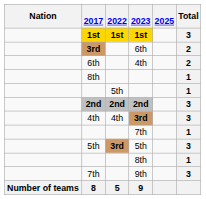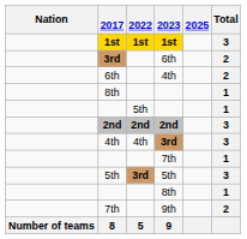 <table class="wikitable" style="text-align:center; font-size:90%">
 <tr>
 <th width=120px>Nation</th>
 <th><br><a href='#'>2017</a></th>
 <th><br><a href='#'>2022</a></th>
 <th><br><a href='#'>2023</a></th>
 <th><br><a href='#'>2025</a></th>
 <th>Total</th>
 </tr>
 <tr>
 <td align=left></td>
 <td bgcolor=gold><strong>1st</strong></td>
 <td bgcolor=gold><strong>1st</strong></td>
 <td bgcolor=gold><strong>1st</strong></td>
 <td></td>
 <th>3</th>
 </tr>
 <tr>
 <td align=left></td>
 <td bgcolor=#cc9966><strong>3rd</strong></td>
 <td></td>
 <td>6th</td>
 <td></td>
 <th>2</th>
 </tr>
 <tr>
 <td align=left></td>
 <td>6th</td>
 <td></td>
 <td>4th</td>
 <td></td>
 <th>2</th>
 </tr>
 <tr>
 <td align=left></td>
 <td>8th</td>
 <td></td>
 <td></td>
 <td></td>
 <th>1</th>
 </tr>
 <tr>
 <td align=left></td>
 <td></td>
 <td>5th</td>
 <td></td>
 <td></td>
 <th>1</th>
 </tr>
 <tr>
 <td align=left></td>
 <td bgcolor=silver><strong>2nd</strong></td>
 <td bgcolor=silver><strong>2nd</strong></td>
 <td bgcolor=silver><strong>2nd</strong></td>
 <td></td>
 <th>3</th>
 </tr>
 <tr>
 <td align=left></td>
 <td>4th</td>
 <td>4th</td>
 <td bgcolor=#cc9966><strong>3rd</strong></td>
 <td></td>
 <th>3</th>
 </tr>
 <tr>
 <td align=left></td>
 <td></td>
 <td></td>
 <td>7th</td>
 <td></td>
 <th>1</th>
 </tr>
 <tr>
 <td align=left></td>
 <td>5th</td>
 <td bgcolor=#cc9966><strong>3rd</strong></td>
 <td>5th</td>
 <td></td>
 <th>3</th>
 </tr>
 <tr>
 <td align=left></td>
 <td></td>
 <td></td>
 <td>8th</td>
 <td></td>
 <th>1</th>
 </tr>
 <tr>
 <td align=left></td>
 <td>7th</td>
 <td></td>
 <td>9th</td>
 <td></td>
-<th>3</th>
+<th>2</th>
 </tr>
 <tr>
 <th>Number of teams</th>
 <th>8</th>
 <th>5</th>
 <th>9</th>
 <th></th>
 <th></th>
 </tr>
 </table>
